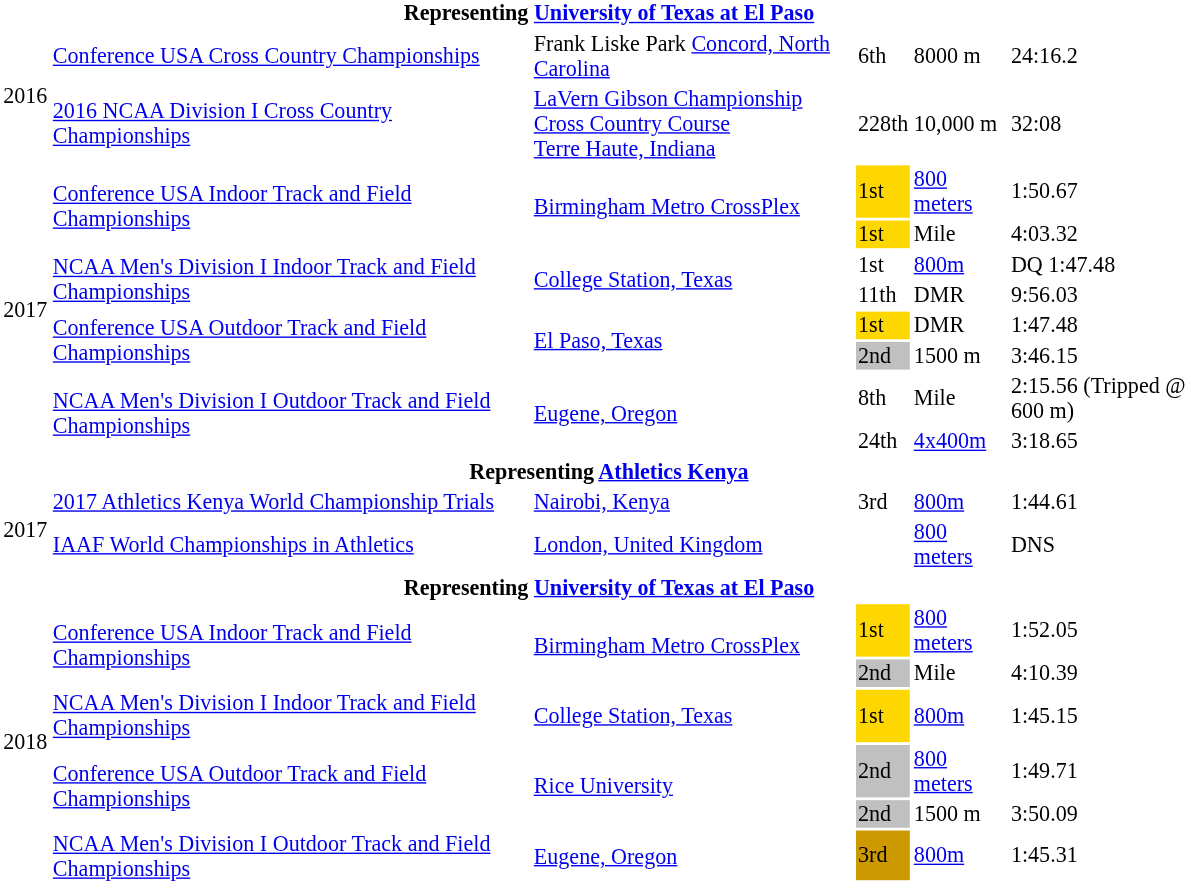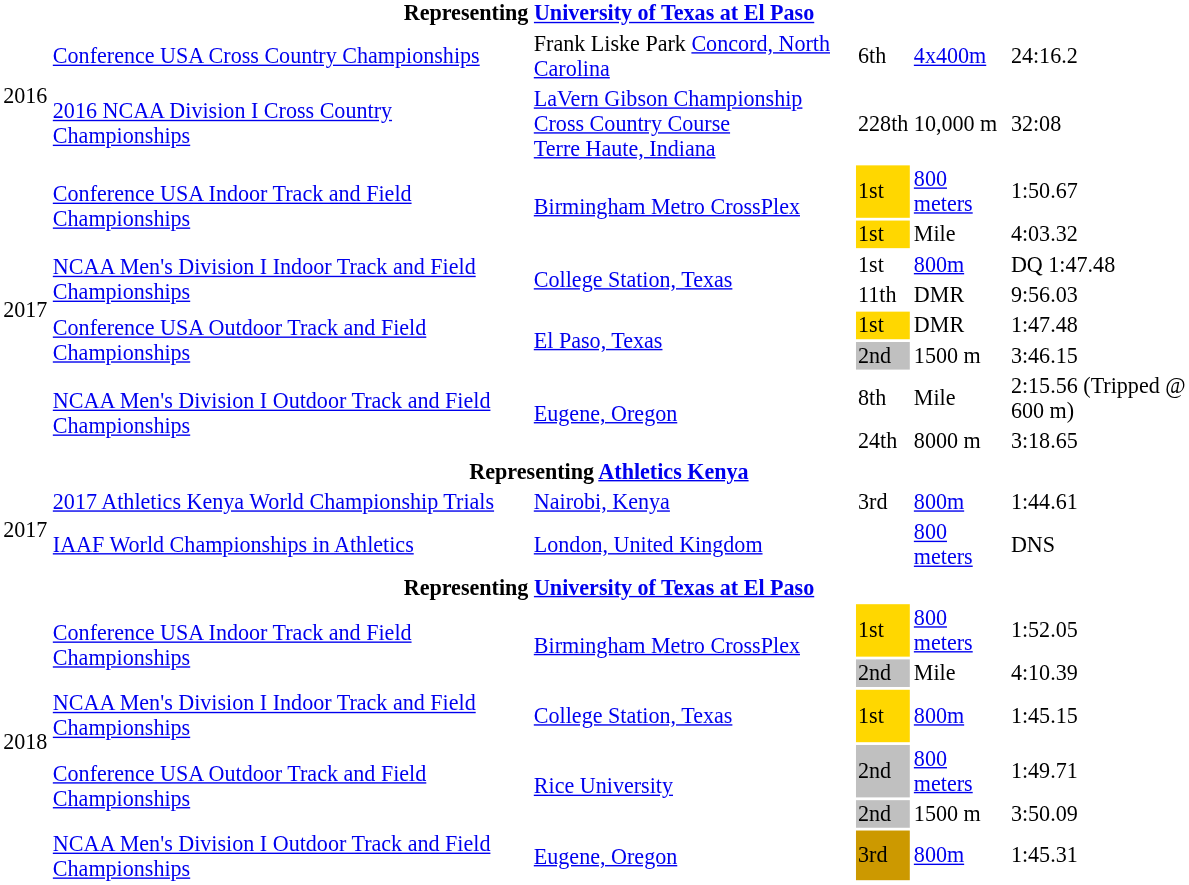 <table>
 <tr>
 <th colspan="7">Representing <a href='#'>University of Texas at El Paso</a></th>
 </tr>
 <tr>
 <td rowspan=2>2016</td>
 <td><a href='#'>Conference USA Cross Country Championships</a></td>
 <td>Frank Liske Park <a href='#'>Concord, North Carolina</a></td>
 <td>6th</td>
-<td>8000 m</td>
+<td><a href='#'>4x400m</a></td>
 <td>24:16.2</td>
 </tr>
 <tr>
 <td><a href='#'>2016 NCAA Division I Cross Country Championships</a></td>
 <td><a href='#'>LaVern Gibson Championship<br>Cross Country Course</a><br><a href='#'>Terre Haute, Indiana</a></td>
 <td>228th</td>
 <td>10,000 m</td>
 <td>32:08</td>
 </tr>
 <tr>
 <td rowspan=8>2017</td>
 <td rowspan=2><a href='#'>Conference USA Indoor Track and Field Championships</a></td>
 <td rowspan=2><a href='#'>Birmingham Metro CrossPlex</a></td>
 <td style="background-color:gold;">1st</td>
 <td><a href='#'>800 meters</a></td>
 <td>1:50.67</td>
 </tr>
 <tr>
 <td style="background-color:gold;">1st</td>
 <td>Mile</td>
 <td>4:03.32</td>
 </tr>
 <tr>
 <td rowspan=2><a href='#'>NCAA Men's Division I Indoor Track and Field Championships</a></td>
 <td rowspan=2><a href='#'>College Station, Texas</a></td>
 <td> 1st</td>
 <td><a href='#'>800m</a></td>
 <td>DQ 1:47.48</td>
 </tr>
 <tr>
 <td>11th</td>
 <td>DMR</td>
 <td>9:56.03</td>
 </tr>
 <tr>
 <td rowspan=2><a href='#'>Conference USA Outdoor Track and Field Championships</a></td>
 <td rowspan=2><a href='#'>El Paso, Texas</a></td>
 <td style="background-color:gold;">1st</td>
 <td>DMR</td>
 <td>1:47.48</td>
 </tr>
 <tr>
 <td style="background-color:silver;">2nd</td>
 <td>1500 m</td>
 <td>3:46.15</td>
 </tr>
 <tr>
 <td rowspan=2><a href='#'>NCAA Men's Division I Outdoor Track and Field Championships</a></td>
 <td rowspan=2><a href='#'>Eugene, Oregon</a></td>
 <td>8th</td>
 <td>Mile</td>
 <td>2:15.56 (Tripped @ 600 m)</td>
 </tr>
 <tr>
 <td>24th</td>
-<td><a href='#'>4x400m</a></td>
+<td>8000 m</td>
 <td>3:18.65</td>
 </tr>
 <tr>
 <th colspan="7">Representing <a href='#'>Athletics Kenya</a></th>
 </tr>
 <tr>
 <td rowspan=2>2017</td>
 <td><a href='#'>2017 Athletics Kenya World Championship Trials</a></td>
 <td><a href='#'>Nairobi, Kenya</a></td>
 <td>3rd</td>
 <td><a href='#'>800m</a></td>
 <td>1:44.61</td>
 </tr>
 <tr>
 <td><a href='#'>IAAF World Championships in Athletics</a></td>
 <td><a href='#'>London, United Kingdom</a></td>
 <td></td>
 <td><a href='#'>800 meters</a></td>
 <td>DNS</td>
 </tr>
 <tr>
 <th colspan="7">Representing <a href='#'>University of Texas at El Paso</a></th>
 </tr>
 <tr>
 <td rowspan=6>2018</td>
 <td rowspan=2><a href='#'>Conference USA Indoor Track and Field Championships</a></td>
 <td rowspan=2><a href='#'>Birmingham Metro CrossPlex</a></td>
 <td style="background-color:gold;">1st</td>
 <td><a href='#'>800 meters</a></td>
 <td>1:52.05</td>
 </tr>
 <tr>
 <td style="background-color:silver;">2nd</td>
 <td>Mile</td>
 <td>4:10.39</td>
 </tr>
 <tr>
 <td><a href='#'>NCAA Men's Division I Indoor Track and Field Championships</a></td>
 <td><a href='#'>College Station, Texas</a></td>
 <td style="background-color:gold;">1st</td>
 <td><a href='#'>800m</a></td>
 <td>1:45.15</td>
 </tr>
 <tr>
 <td rowspan=2><a href='#'>Conference USA Outdoor Track and Field Championships</a></td>
 <td rowspan=2><a href='#'>Rice University</a></td>
 <td style="background-color:silver;">2nd</td>
 <td><a href='#'>800 meters</a></td>
 <td>1:49.71</td>
 </tr>
 <tr>
 <td style="background-color:silver;">2nd</td>
 <td>1500 m</td>
 <td>3:50.09</td>
 </tr>
 <tr>
 <td rowspan=2><a href='#'>NCAA Men's Division I Outdoor Track and Field Championships</a></td>
 <td rowspan=2><a href='#'>Eugene, Oregon</a></td>
 <td style="background-color:#cc9900;">3rd</td>
 <td><a href='#'>800m</a></td>
 <td>1:45.31</td>
 </tr>
 <tr>
 </tr>
 </table>
